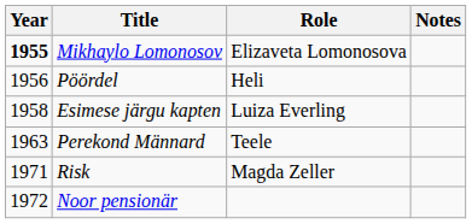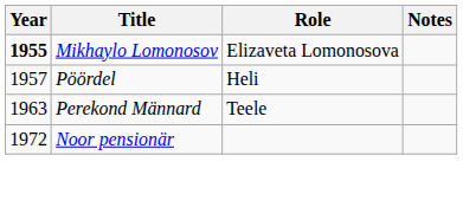 <table class="wikitable">
 <tr>
 <th>Year</th>
 <th>Title</th>
 <th>Role</th>
 <th>Notes</th>
 </tr>
 <tr>
 <td><strong>1955</strong></td>
 <td><em><a href='#'>Mikhaylo Lomonosov</a></em></td>
 <td>Elizaveta Lomonosova</td>
 <td></td>
 </tr>
 <tr>
-<td>1956</td>
+<td>1957</td>
 <td><em>Pöördel</em></td>
 <td>Heli</td>
-<td></td>
-</tr>
-<tr>
-<td>1958</td>
-<td><em>Esimese järgu kapten</em></td>
-<td>Luiza Everling</td>
 <td></td>
 </tr>
 <tr>
 <td>1963</td>
 <td><em>Perekond Männard</em></td>
 <td>Teele</td>
 <td></td>
 </tr>
 <tr>
-<td>1971</td>
-<td><em>Risk</em></td>
-<td>Magda Zeller</td>
-<td></td>
-</tr>
-<tr>
 <td>1972</td>
 <td><em><a href='#'>Noor pensionär</a></em></td>
 <td></td>
 <td></td>
 </tr>
 </table>
